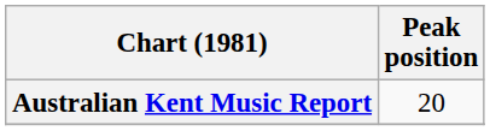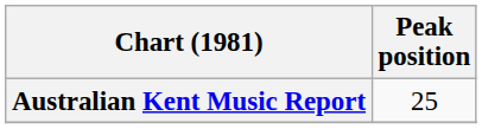 <table class="wikitable sortable plainrowheaders">
 <tr>
 <th>Chart (1981)</th>
 <th>Peak<br>position</th>
 </tr>
 <tr>
 <th scope="row">Australian <a href='#'>Kent Music Report</a></th>
-<td style="text-align:center;">20</td>
+<td style="text-align:center;">25</td>
 </tr>
 <tr>
 </tr>
 <tr>
 </tr>
 </table>
